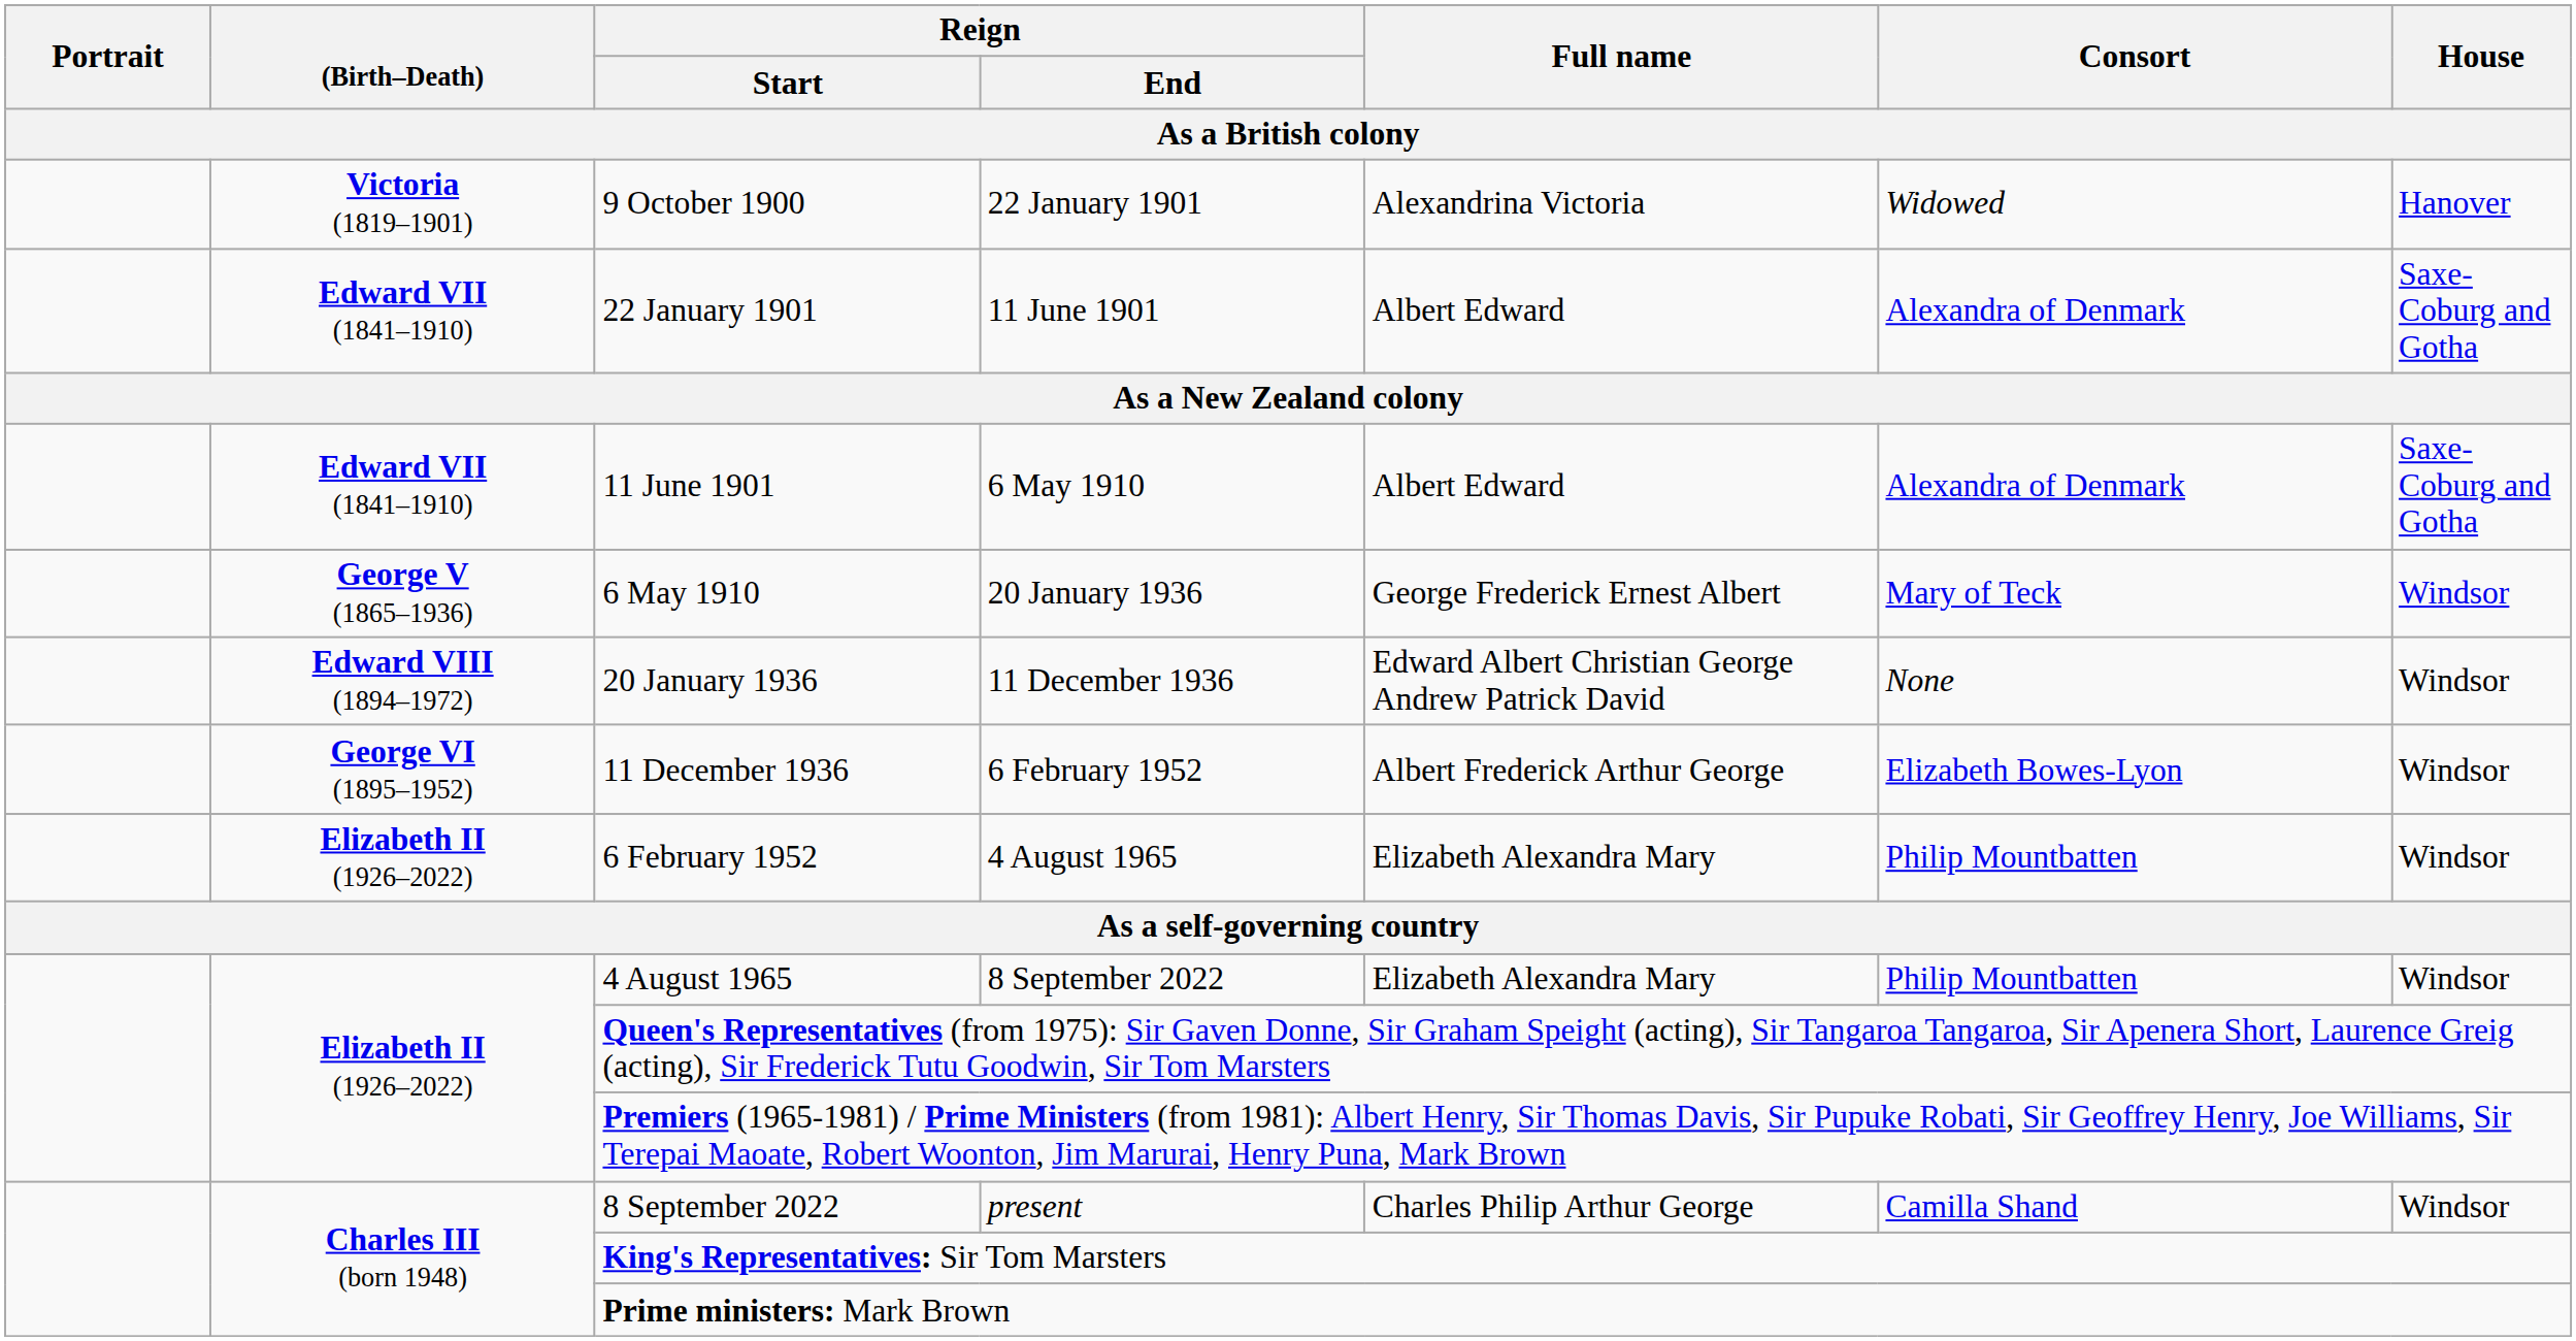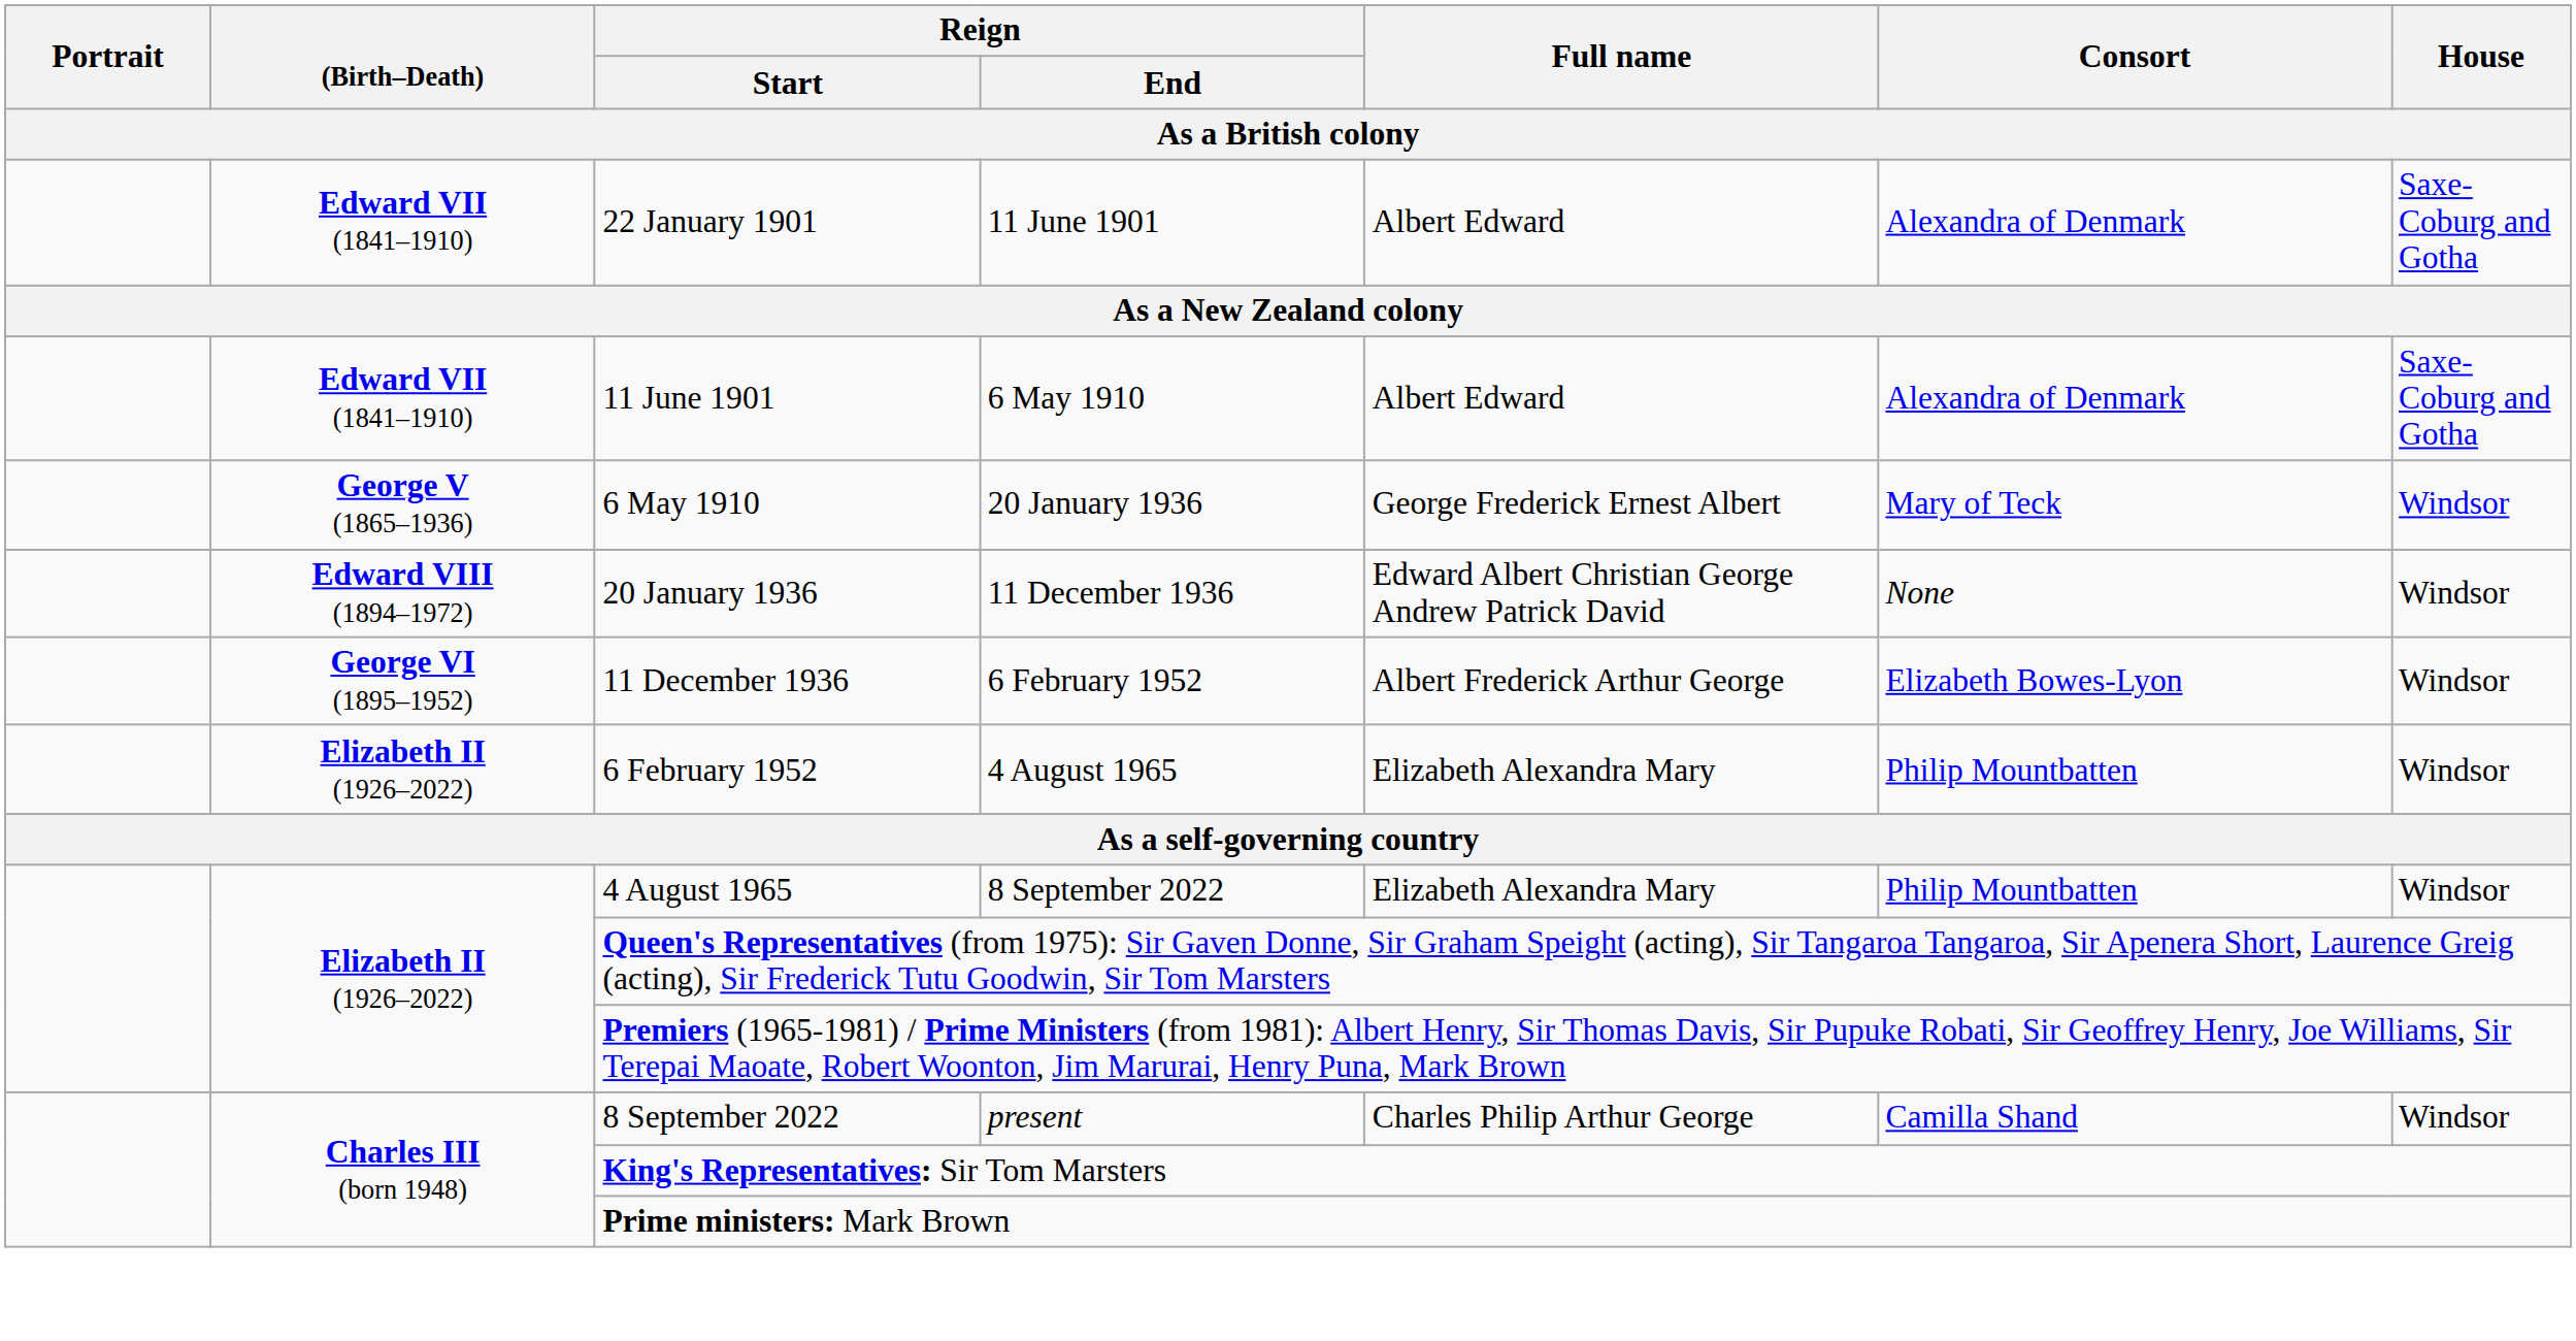 <table class="wikitable" style="width:100%;">
 <tr>
 <th rowspan="2" style="width:8%;">Portrait</th>
 <th rowspan="2" style="width:15%;"><br><small>(Birth–Death)</small></th>
 <th style="width:30%;" colspan=2>Reign</th>
 <th rowspan="2" style="width:20%;">Full name</th>
 <th rowspan="2" style="width:20%;">Consort</th>
 <th rowspan="2">House</th>
 </tr>
 <tr>
 <th>Start</th>
 <th>End</th>
 </tr>
 <tr>
 <th colspan="7">As a British colony</th>
-</tr>
-<tr>
-<td align="center"></td>
-<td align="center"><strong><a href='#'>Victoria</a></strong><br><small>(1819–1901)</small></td>
-<td>9 October 1900</td>
-<td>22 January 1901</td>
-<td>Alexandrina Victoria</td>
-<td><em>Widowed</em></td>
-<td><a href='#'>Hanover</a></td>
 </tr>
 <tr>
 <td align="center"></td>
 <td align="center"><strong><a href='#'>Edward VII</a></strong><br><small>(1841–1910)</small></td>
 <td>22 January 1901</td>
 <td>11 June 1901</td>
 <td>Albert Edward</td>
 <td><a href='#'>Alexandra of Denmark</a></td>
 <td><a href='#'>Saxe-Coburg and Gotha</a></td>
 </tr>
 <tr>
 <th colspan="7">As a New Zealand colony</th>
 </tr>
 <tr>
 <td align="center"></td>
 <td align="center"><strong><a href='#'>Edward VII</a></strong><br><small>(1841–1910)</small></td>
 <td>11 June 1901</td>
 <td>6 May 1910</td>
 <td>Albert Edward</td>
 <td><a href='#'>Alexandra of Denmark</a></td>
 <td><a href='#'>Saxe-Coburg and Gotha</a></td>
 </tr>
 <tr>
 <td align="center"></td>
 <td align="center"><strong><a href='#'>George V</a></strong><br><small>(1865–1936)</small></td>
 <td>6 May 1910</td>
 <td>20 January 1936</td>
 <td>George Frederick Ernest Albert</td>
 <td><a href='#'>Mary of Teck</a></td>
 <td><a href='#'>Windsor</a></td>
 </tr>
 <tr>
 <td align="center"></td>
 <td align="center"><strong><a href='#'>Edward&nbsp;VIII</a></strong><br><small>(1894–1972)</small></td>
 <td>20 January 1936</td>
 <td>11 December 1936</td>
 <td>Edward Albert Christian George Andrew Patrick David</td>
 <td><em>None</em></td>
 <td>Windsor</td>
 </tr>
 <tr>
 <td align="center"></td>
 <td align="center"><strong><a href='#'>George VI</a></strong><br><small>(1895–1952)</small></td>
 <td>11 December 1936</td>
 <td>6 February 1952</td>
 <td>Albert Frederick Arthur George</td>
 <td><a href='#'>Elizabeth Bowes-Lyon</a></td>
 <td>Windsor</td>
 </tr>
 <tr>
 <td align="center"></td>
 <td align="center"><strong><a href='#'>Elizabeth II</a></strong><br><small>(1926–2022)</small></td>
 <td>6 February 1952</td>
 <td>4 August 1965</td>
 <td>Elizabeth Alexandra Mary</td>
 <td><a href='#'>Philip Mountbatten</a></td>
 <td>Windsor</td>
 </tr>
 <tr>
 <th colspan="7">As a self-governing country</th>
 </tr>
 <tr>
 <td rowspan=3 align="center"></td>
 <td rowspan=3 align="center"><strong><a href='#'>Elizabeth II</a></strong><br><small>(1926–2022)</small></td>
 <td>4 August 1965</td>
 <td>8 September 2022</td>
 <td>Elizabeth Alexandra Mary</td>
 <td><a href='#'>Philip Mountbatten</a></td>
 <td>Windsor</td>
 </tr>
 <tr>
 <td colspan="5"><strong><a href='#'>Queen's Representatives</a></strong> (from 1975): <a href='#'>Sir Gaven Donne</a>, <a href='#'>Sir Graham Speight</a> (acting), <a href='#'>Sir Tangaroa Tangaroa</a>, <a href='#'>Sir Apenera Short</a>, <a href='#'>Laurence Greig</a> (acting), <a href='#'>Sir Frederick Tutu Goodwin</a>, <a href='#'>Sir Tom Marsters</a></td>
 </tr>
 <tr>
 <td colspan="5"><strong><a href='#'>Premiers</a></strong> (1965-1981) / <strong><a href='#'>Prime Ministers</a></strong> (from 1981): <a href='#'>Albert Henry</a>, <a href='#'>Sir Thomas Davis</a>, <a href='#'>Sir Pupuke Robati</a>, <a href='#'>Sir Geoffrey Henry</a>, <a href='#'>Joe Williams</a>, <a href='#'>Sir Terepai Maoate</a>, <a href='#'>Robert Woonton</a>, <a href='#'>Jim Marurai</a>, <a href='#'>Henry Puna</a>, <a href='#'>Mark Brown</a></td>
 </tr>
 <tr>
 <td rowspan=3 align="center"></td>
 <td rowspan=3 align="center"><strong><a href='#'>Charles III</a></strong><br><small>(born 1948)</small></td>
 <td>8 September 2022</td>
 <td><em>present</em></td>
 <td>Charles Philip Arthur George</td>
 <td><a href='#'>Camilla Shand</a></td>
 <td>Windsor</td>
 </tr>
 <tr>
 <td colspan="5"><strong><a href='#'>King's Representatives</a>:</strong> Sir Tom Marsters</td>
 </tr>
 <tr>
 <td colspan="5"><strong>Prime ministers:</strong> Mark Brown</td>
 </tr>
 </table>
